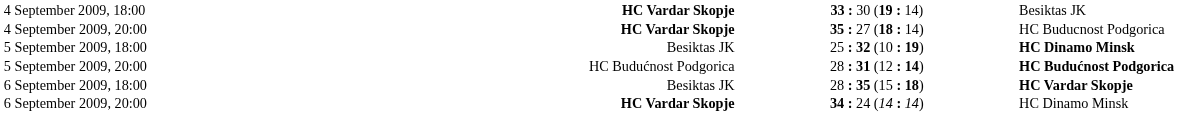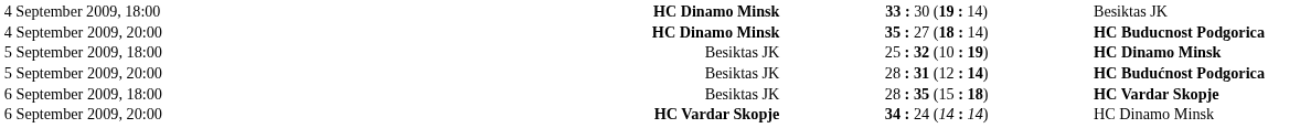 <table width=100% cellspacing=1>
 <tr>
 <th></th>
 <th></th>
 <th width=20%></th>
 <th></th>
 </tr>
 <tr style=font-size:99%>
 <td>4 September 2009, 18:00</td>
-<td align=right><strong>HC Vardar Skopje</strong> </td>
+<td align=right><strong>HC Dinamo Minsk</strong> </td>
 <td align=center><strong>33</strong> <strong>:</strong> 30 (<strong>19</strong> <strong>:</strong> 14)</td>
 <td> Besiktas JK</td>
 </tr>
 <tr style=font-size:100%>
 <td>4 September 2009, 20:00</td>
-<td align=right><strong>HC Vardar Skopje</strong> </td>
+<td align=right><strong>HC Dinamo Minsk</strong> </td>
 <td align=center><strong>35</strong> <strong>:</strong> 27 (<strong>18</strong> <strong>:</strong> 14)</td>
-<td> HC Buducnost Podgorica</td>
+<td><strong> HC Buducnost Podgorica</strong></td>
 </tr>
 <tr style=font-size:100%>
 <td>5 September 2009, 18:00</td>
 <td align=right>Besiktas JK </td>
 <td align=center>25 <strong>:</strong> <strong>32</strong> (10 <strong>:</strong> <strong>19</strong>)</td>
 <td> <strong>HC Dinamo Minsk</strong></td>
 </tr>
 <tr style=font-size:100%>
 <td>5 September 2009, 20:00</td>
-<td align=right>HC Budućnost Podgorica </td>
+<td align=right>Besiktas JK </td>
 <td align=center>28 <strong>:</strong> <strong>31</strong> (12 <strong>:</strong> <strong>14</strong>)</td>
 <td> <strong>HC Budućnost Podgorica</strong></td>
 </tr>
 <tr style=font-size:100%>
 <td>6 September 2009, 18:00</td>
 <td align=right>Besiktas JK </td>
 <td align=center>28 <strong>:</strong> <strong>35</strong> (15 <strong>:</strong> <strong>18</strong>)</td>
 <td> <strong>HC Vardar Skopje</strong></td>
 </tr>
 <tr style=font-size:100%>
 <td>6 September 2009, 20:00</td>
 <td align=right><strong>HC Vardar Skopje</strong> </td>
 <td align=center><strong>34</strong> <strong>:</strong> 24 (<em>14</em> <strong>:</strong> <em>14</em>)</td>
 <td> HC Dinamo Minsk</td>
 </tr>
 </table>
